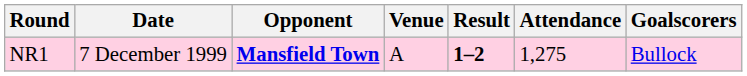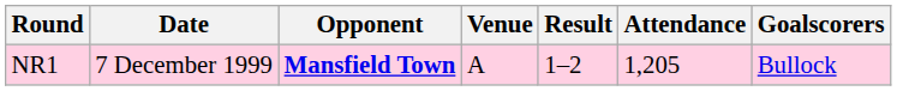 <table class="wikitable">
 <tr>
 <th>Round</th>
 <th>Date</th>
 <th>Opponent</th>
 <th>Venue</th>
 <th>Result</th>
 <th>Attendance</th>
 <th>Goalscorers</th>
 </tr>
 <tr style="background-color: #ffd0e3;">
 <td>NR1</td>
 <td>7 December 1999</td>
 <td><strong><a href='#'>Mansfield Town</a></strong></td>
 <td>A</td>
-<td><strong>1–2 </strong></td>
-<td>1,275</td>
+<td>1–2 </td>
+<td>1,205</td>
 <td><a href='#'>Bullock</a></td>
 </tr>
 </table>
